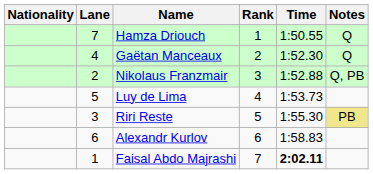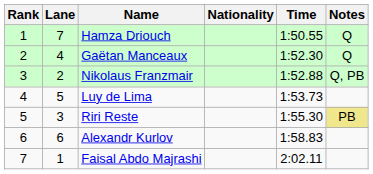 <table class="wikitable sortable" style="text-align:center">
 <tr>
-<th>Nationality</th>
+<th>Rank</th>
 <th>Lane</th>
 <th>Name</th>
-<th>Rank</th>
+<th>Nationality</th>
 <th>Time</th>
 <th>Notes</th>
 </tr>
 <tr bgcolor=ccffcc>
-<td align=left></td>
+<td align=center>1</td>
 <td align=center>7</td>
 <td align=left><a href='#'>Hamza Driouch</a></td>
-<td align=center>1</td>
+<td align=left></td>
 <td>1:50.55</td>
 <td>Q</td>
 </tr>
 <tr bgcolor=ccffcc>
-<td align=left></td>
+<td align=center>2</td>
 <td align=center>4</td>
 <td align=left><a href='#'>Gaëtan Manceaux</a></td>
-<td align=center>2</td>
+<td align=left></td>
 <td>1:52.30</td>
 <td>Q</td>
 </tr>
 <tr bgcolor=ccffcc>
-<td align=left></td>
+<td align=center>3</td>
 <td align=center>2</td>
 <td align=left><a href='#'>Nikolaus Franzmair</a></td>
-<td align=center>3</td>
+<td align=left></td>
 <td>1:52.88</td>
 <td>Q, PB</td>
 </tr>
 <tr>
-<td align=left></td>
+<td align=center>4</td>
 <td align=center>5</td>
 <td align=left><a href='#'>Luy de Lima</a></td>
-<td align=center>4</td>
+<td align=left></td>
 <td>1:53.73</td>
 <td></td>
 </tr>
 <tr>
-<td align=left></td>
+<td align=center>5</td>
 <td align=center>3</td>
 <td align=left><a href='#'>Riri Reste</a></td>
-<td align=center>5</td>
+<td align=left></td>
 <td>1:55.30</td>
 <td style="background: khaki;">PB</td>
 </tr>
 <tr>
-<td align=left></td>
+<td align=center>6</td>
 <td align=center>6</td>
 <td align=left><a href='#'>Alexandr Kurlov</a></td>
-<td align=center>6</td>
+<td align=left></td>
 <td>1:58.83</td>
 <td></td>
 </tr>
 <tr>
-<td align=left></td>
+<td align=center>7</td>
 <td align=center>1</td>
 <td align=left><a href='#'>Faisal Abdo Majrashi</a></td>
-<td align=center>7</td>
-<td><strong>2:02.11</strong></td>
+<td align=left></td>
+<td>2:02.11</td>
 <td></td>
 </tr>
 </table>
